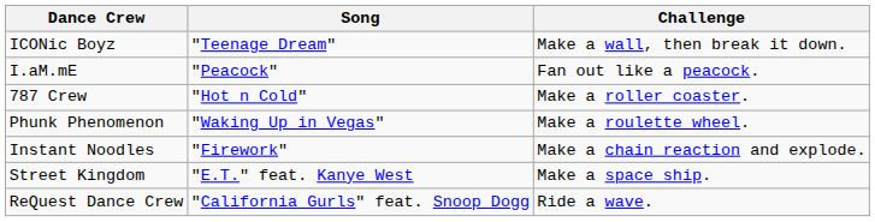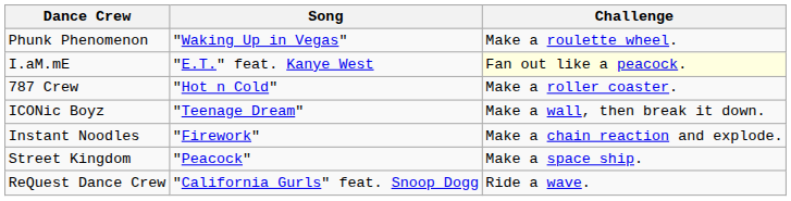 <table class="wikitable">
 <tr>
 <th>Dance Crew</th>
 <th>Song</th>
 <th>Challenge</th>
 </tr>
 <tr>
-<td>ICONic Boyz</td>
-<td>"<a href='#'>Teenage Dream</a>"</td>
-<td>Make a <a href='#'>wall</a>, then break it down.</td>
+<td>Phunk Phenomenon</td>
+<td>"<a href='#'>Waking Up in Vegas</a>"</td>
+<td>Make a <a href='#'>roulette wheel</a>.</td>
 </tr>
 <tr>
 <td>I.aM.mE</td>
-<td>"<a href='#'>Peacock</a>"</td>
-<td>Fan out like a <a href='#'>peacock</a>.</td>
+<td>"<a href='#'>E.T.</a>" feat. <a href='#'>Kanye West</a></td>
+<td style="background: lightyellow;">Fan out like a <a href='#'>peacock</a>.</td>
 </tr>
 <tr>
 <td>787 Crew</td>
 <td>"<a href='#'>Hot n Cold</a>"</td>
 <td>Make a <a href='#'>roller coaster</a>.</td>
 </tr>
 <tr>
-<td>Phunk Phenomenon</td>
-<td>"<a href='#'>Waking Up in Vegas</a>"</td>
-<td>Make a <a href='#'>roulette wheel</a>.</td>
+<td>ICONic Boyz</td>
+<td>"<a href='#'>Teenage Dream</a>"</td>
+<td>Make a <a href='#'>wall</a>, then break it down.</td>
 </tr>
 <tr>
 <td>Instant Noodles</td>
 <td>"<a href='#'>Firework</a>"</td>
 <td>Make a <a href='#'>chain reaction</a> and explode.</td>
 </tr>
 <tr>
 <td>Street Kingdom</td>
-<td>"<a href='#'>E.T.</a>" feat. <a href='#'>Kanye West</a></td>
+<td>"<a href='#'>Peacock</a>"</td>
 <td>Make a <a href='#'>space ship</a>.</td>
 </tr>
 <tr>
 <td>ReQuest Dance Crew</td>
 <td>"<a href='#'>California Gurls</a>" feat. <a href='#'>Snoop Dogg</a></td>
 <td>Ride a <a href='#'>wave</a>.</td>
 </tr>
 </table>
